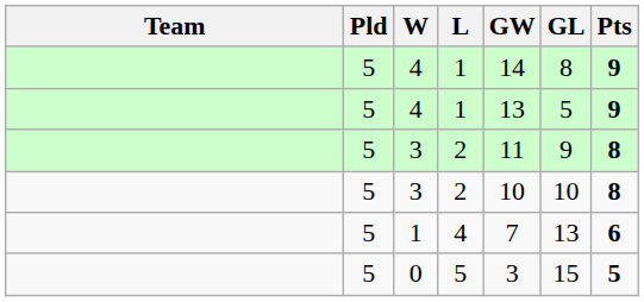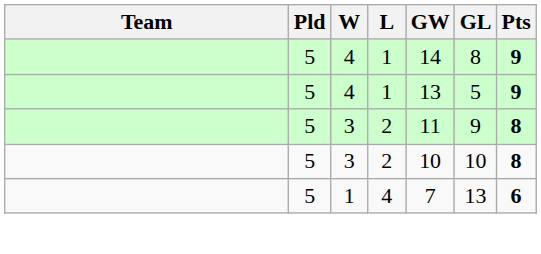 <table class="wikitable" style="text-align:center">
 <tr>
 <th width=200>Team</th>
 <th width=20>Pld</th>
 <th width=20>W</th>
 <th width=20>L</th>
 <th width=20>GW</th>
 <th width=20>GL</th>
 <th width=20>Pts</th>
 </tr>
 <tr bgcolor=ccffcc>
 <td style="text-align:left;"></td>
 <td>5</td>
 <td>4</td>
 <td>1</td>
 <td>14</td>
 <td>8</td>
 <td><strong>9</strong></td>
 </tr>
 <tr bgcolor=ccffcc>
 <td style="text-align:left;"></td>
 <td>5</td>
 <td>4</td>
 <td>1</td>
 <td>13</td>
 <td>5</td>
 <td><strong>9</strong></td>
 </tr>
 <tr bgcolor=ccffcc>
 <td style="text-align:left;"></td>
 <td>5</td>
 <td>3</td>
 <td>2</td>
 <td>11</td>
 <td>9</td>
 <td><strong>8</strong></td>
 </tr>
 <tr>
 <td style="text-align:left;"></td>
 <td>5</td>
 <td>3</td>
 <td>2</td>
 <td>10</td>
 <td>10</td>
 <td><strong>8</strong></td>
 </tr>
 <tr>
 <td style="text-align:left;"></td>
 <td>5</td>
 <td>1</td>
 <td>4</td>
 <td>7</td>
 <td>13</td>
 <td><strong>6</strong></td>
 </tr>
-<tr>
-<td style="text-align:left;"></td>
-<td>5</td>
-<td>0</td>
-<td>5</td>
-<td>3</td>
-<td>15</td>
-<td><strong>5</strong></td>
-</tr>
 </table>
